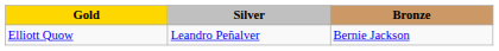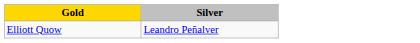 <table class="wikitable" style="text-align:left">
 <tr align="center">
 <td width=200 bgcolor=gold><strong>Gold</strong></td>
 <td width=200 bgcolor=silver><strong>Silver</strong></td>
-<td width=200 bgcolor=CC9966><strong>Bronze</strong></td>
 </tr>
 <tr>
 <td><a href='#'>Elliott Quow</a><br><em></em></td>
 <td><a href='#'>Leandro Peñalver</a><br><em></em></td>
-<td><a href='#'>Bernie Jackson</a><br><em></em></td>
 </tr>
 </table>
